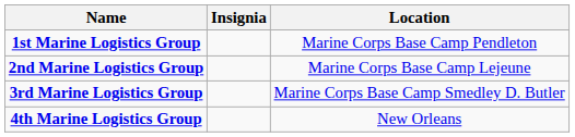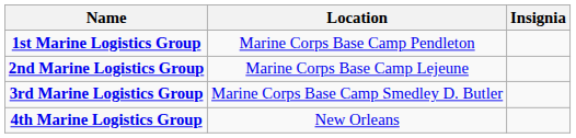 <table class="wikitable" style="text-align:center;">
 <tr>
 <th><strong>Name</strong></th>
+<th><strong>Location</strong></th>
 <th><strong>Insignia</strong></th>
-<th><strong>Location</strong></th>
 </tr>
 <tr>
 <td><strong><a href='#'>1st Marine Logistics Group</a></strong></td>
+<td><a href='#'>Marine Corps Base Camp Pendleton</a></td>
 <td></td>
-<td><a href='#'>Marine Corps Base Camp Pendleton</a></td>
 </tr>
 <tr>
 <td><strong><a href='#'>2nd Marine Logistics Group</a></strong></td>
+<td><a href='#'>Marine Corps Base Camp Lejeune</a></td>
 <td></td>
-<td><a href='#'>Marine Corps Base Camp Lejeune</a></td>
 </tr>
 <tr>
 <td><strong><a href='#'>3rd Marine Logistics Group</a></strong></td>
+<td><a href='#'>Marine Corps Base Camp Smedley D. Butler</a></td>
 <td></td>
-<td><a href='#'>Marine Corps Base Camp Smedley D. Butler</a></td>
 </tr>
 <tr>
 <td><strong><a href='#'>4th Marine Logistics Group</a></strong></td>
+<td><a href='#'>New Orleans</a></td>
 <td></td>
-<td><a href='#'>New Orleans</a></td>
 </tr>
 </table>
